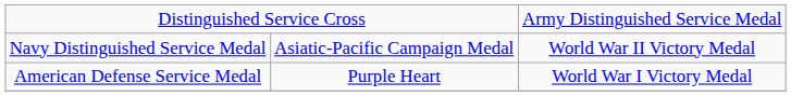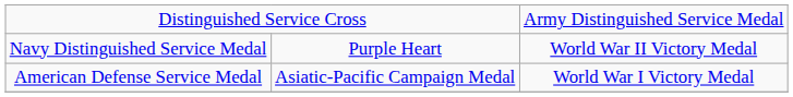 <table class="wikitable" style="margin:1em auto; text-align:center;">
 <tr>
 <td colspan="2"><a href='#'>Distinguished Service Cross</a></td>
 <td colspan="2"><a href='#'>Army Distinguished Service Medal</a></td>
 </tr>
 <tr>
 <td><a href='#'>Navy Distinguished Service Medal</a></td>
-<td><a href='#'>Asiatic-Pacific Campaign Medal</a></td>
+<td><a href='#'>Purple Heart</a></td>
 <td><a href='#'>World War II Victory Medal</a></td>
 </tr>
 <tr>
 <td><a href='#'>American Defense Service Medal</a></td>
-<td><a href='#'>Purple Heart</a></td>
+<td><a href='#'>Asiatic-Pacific Campaign Medal</a></td>
 <td><a href='#'>World War I Victory Medal</a></td>
 </tr>
 <tr>
 </tr>
 </table>
